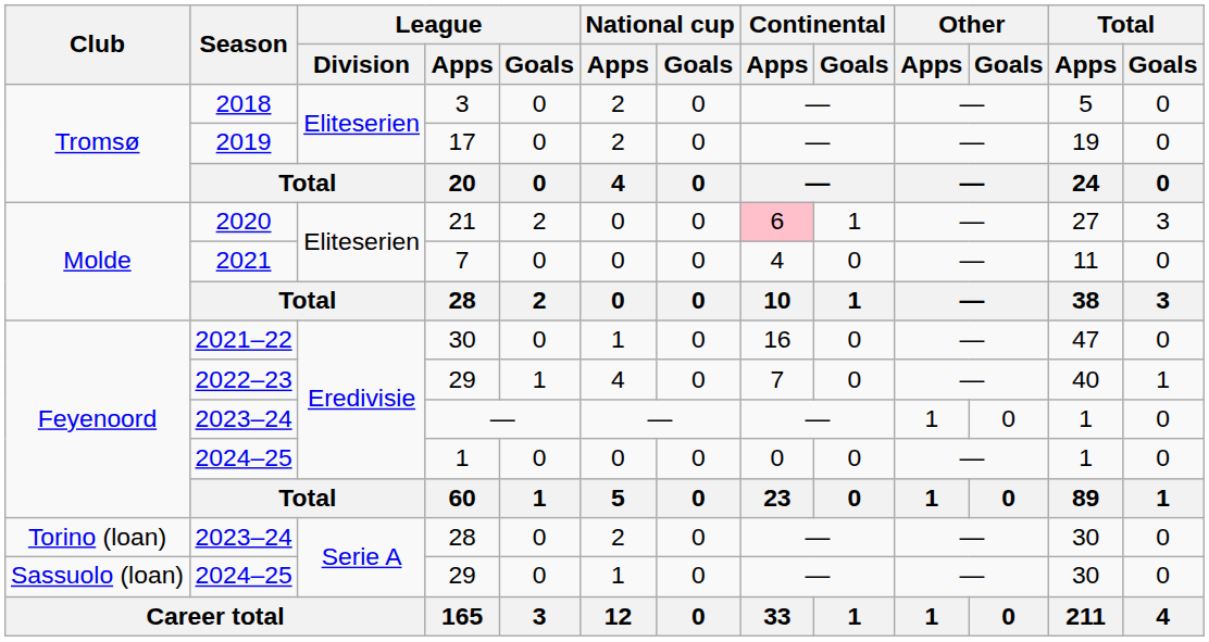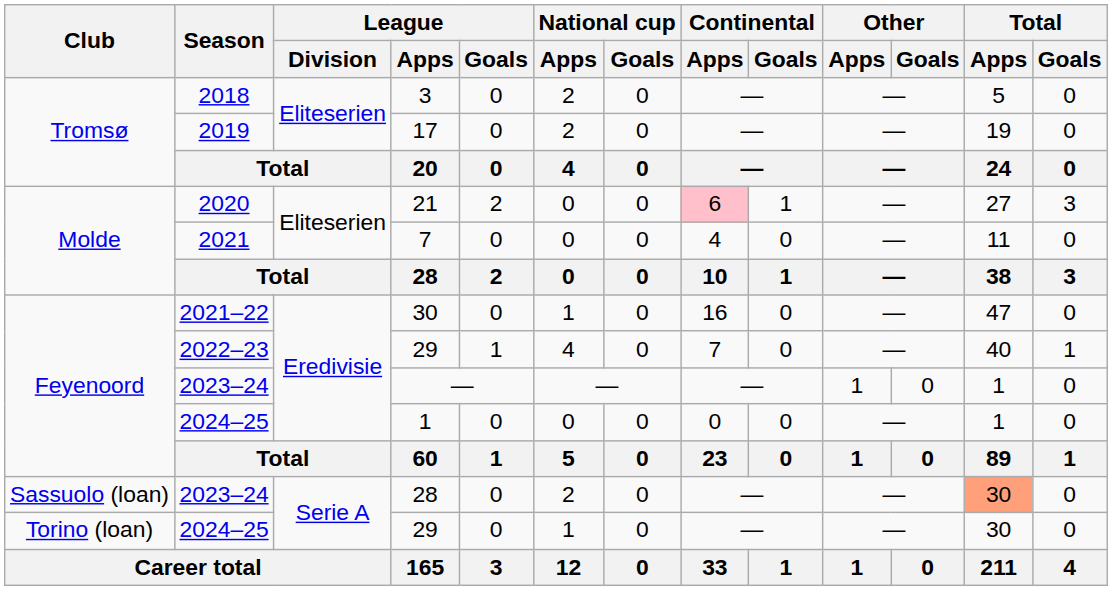 <table class="wikitable" style="text-align: center">
 <tr>
 <th rowspan="2">Club</th>
 <th rowspan="2">Season</th>
 <th colspan="3">League</th>
 <th colspan="2">National cup</th>
 <th colspan="2">Continental</th>
 <th colspan="2">Other</th>
 <th colspan="2">Total</th>
 </tr>
 <tr>
 <th>Division</th>
 <th>Apps</th>
 <th>Goals</th>
 <th>Apps</th>
 <th>Goals</th>
 <th>Apps</th>
 <th>Goals</th>
 <th>Apps</th>
 <th>Goals</th>
 <th>Apps</th>
 <th>Goals</th>
 </tr>
 <tr>
 <td rowspan="3"><a href='#'>Tromsø</a></td>
 <td><a href='#'>2018</a></td>
 <td rowspan="2"><a href='#'>Eliteserien</a></td>
 <td>3</td>
 <td>0</td>
 <td>2</td>
 <td>0</td>
 <td colspan="2">—</td>
 <td colspan="2">—</td>
 <td>5</td>
 <td>0</td>
 </tr>
 <tr>
 <td><a href='#'>2019</a></td>
 <td>17</td>
 <td>0</td>
 <td>2</td>
 <td>0</td>
 <td colspan="2">—</td>
 <td colspan="2">—</td>
 <td>19</td>
 <td>0</td>
 </tr>
 <tr>
 <th colspan="2">Total</th>
 <th>20</th>
 <th>0</th>
 <th>4</th>
 <th>0</th>
 <th colspan="2">—</th>
 <th colspan="2">—</th>
 <th>24</th>
 <th>0</th>
 </tr>
 <tr>
 <td rowspan="3"><a href='#'>Molde</a></td>
 <td><a href='#'>2020</a></td>
 <td rowspan="2">Eliteserien</td>
 <td>21</td>
 <td>2</td>
 <td>0</td>
 <td>0</td>
 <td style="background: pink;">6</td>
 <td>1</td>
 <td colspan="2">—</td>
 <td>27</td>
 <td>3</td>
 </tr>
 <tr>
 <td><a href='#'>2021</a></td>
 <td>7</td>
 <td>0</td>
 <td>0</td>
 <td>0</td>
 <td>4</td>
 <td>0</td>
 <td colspan="2">—</td>
 <td>11</td>
 <td>0</td>
 </tr>
 <tr>
 <th colspan="2">Total</th>
 <th>28</th>
 <th>2</th>
 <th>0</th>
 <th>0</th>
 <th>10</th>
 <th>1</th>
 <th colspan="2">—</th>
 <th>38</th>
 <th>3</th>
 </tr>
 <tr>
 <td rowspan="5"><a href='#'>Feyenoord</a></td>
 <td><a href='#'>2021–22</a></td>
 <td rowspan="4"><a href='#'>Eredivisie</a></td>
 <td>30</td>
 <td>0</td>
 <td>1</td>
 <td>0</td>
 <td>16</td>
 <td>0</td>
 <td colspan="2">—</td>
 <td>47</td>
 <td>0</td>
 </tr>
 <tr>
 <td><a href='#'>2022–23</a></td>
 <td>29</td>
 <td>1</td>
 <td>4</td>
 <td>0</td>
 <td>7</td>
 <td>0</td>
 <td colspan="2">—</td>
 <td>40</td>
 <td>1</td>
 </tr>
 <tr>
 <td><a href='#'>2023–24</a></td>
 <td colspan="2">—</td>
 <td colspan="2">—</td>
 <td colspan="2">—</td>
 <td>1</td>
 <td>0</td>
 <td>1</td>
 <td>0</td>
 </tr>
 <tr>
 <td><a href='#'>2024–25</a></td>
 <td>1</td>
 <td>0</td>
 <td>0</td>
 <td>0</td>
 <td>0</td>
 <td>0</td>
 <td colspan="2">—</td>
 <td>1</td>
 <td>0</td>
 </tr>
 <tr>
 <th colspan="2">Total</th>
 <th>60</th>
 <th>1</th>
 <th>5</th>
 <th>0</th>
 <th>23</th>
 <th>0</th>
 <th>1</th>
 <th>0</th>
 <th>89</th>
 <th>1</th>
 </tr>
 <tr>
-<td><a href='#'>Torino</a> (loan)</td>
+<td><a href='#'>Sassuolo</a> (loan)</td>
 <td><a href='#'>2023–24</a></td>
 <td rowspan="2"><a href='#'>Serie A</a></td>
 <td>28</td>
 <td>0</td>
 <td>2</td>
 <td>0</td>
 <td colspan="2">—</td>
 <td colspan="2">—</td>
-<td>30</td>
+<td style="background: lightsalmon;">30</td>
 <td>0</td>
 </tr>
 <tr>
-<td><a href='#'>Sassuolo</a> (loan)</td>
+<td><a href='#'>Torino</a> (loan)</td>
 <td><a href='#'>2024–25</a></td>
 <td>29</td>
 <td>0</td>
 <td>1</td>
 <td>0</td>
 <td colspan="2">—</td>
 <td colspan="2">—</td>
 <td>30</td>
 <td>0</td>
 </tr>
 <tr>
 <th colspan="3">Career total</th>
 <th>165</th>
 <th>3</th>
 <th>12</th>
 <th>0</th>
 <th>33</th>
 <th>1</th>
 <th>1</th>
 <th>0</th>
 <th>211</th>
 <th>4</th>
 </tr>
 </table>
